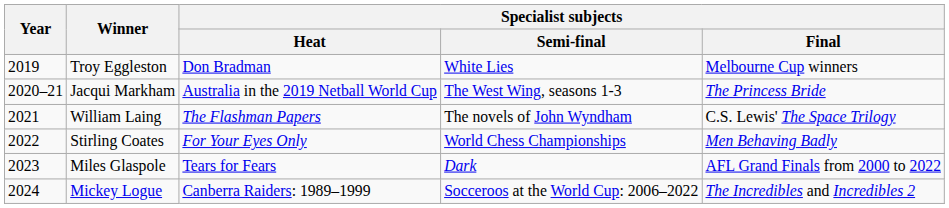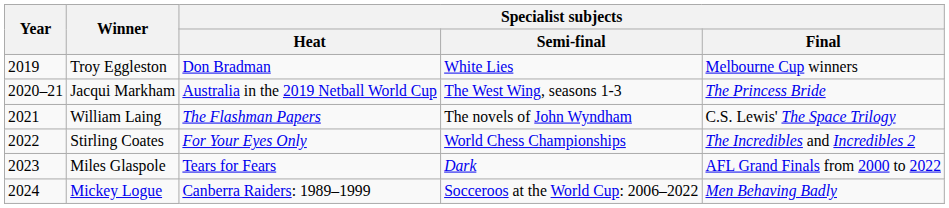 <table class="wikitable">
 <tr>
 <th rowspan="2">Year</th>
 <th rowspan="2">Winner</th>
 <th colspan="3">Specialist subjects</th>
 </tr>
 <tr>
 <th>Heat</th>
 <th>Semi-final</th>
 <th>Final</th>
 </tr>
 <tr>
 <td>2019</td>
 <td>Troy Eggleston</td>
 <td><a href='#'>Don Bradman</a></td>
 <td><a href='#'>White Lies</a></td>
 <td><a href='#'>Melbourne Cup</a> winners</td>
 </tr>
 <tr>
 <td>2020–21</td>
 <td>Jacqui Markham</td>
 <td><a href='#'>Australia</a> in the <a href='#'>2019 Netball World Cup</a></td>
 <td><a href='#'>The West Wing</a>, seasons 1-3</td>
 <td><em><a href='#'>The Princess Bride</a></em></td>
 </tr>
 <tr>
 <td>2021</td>
 <td>William Laing</td>
 <td><em><a href='#'>The Flashman Papers</a></em></td>
 <td>The novels of <a href='#'>John Wyndham</a></td>
 <td>C.S. Lewis' <em><a href='#'>The Space Trilogy</a></em></td>
 </tr>
 <tr>
 <td>2022</td>
 <td>Stirling Coates</td>
 <td><em><a href='#'>For Your Eyes Only</a></em></td>
 <td><a href='#'>World Chess Championships</a></td>
-<td><em><a href='#'>Men Behaving Badly</a></em></td>
+<td><em><a href='#'>The Incredibles</a></em> and <em><a href='#'>Incredibles 2</a></em></td>
 </tr>
 <tr>
 <td>2023</td>
 <td>Miles Glaspole</td>
 <td><a href='#'>Tears for Fears</a></td>
 <td><em><a href='#'>Dark</a></em></td>
 <td><a href='#'>AFL Grand Finals</a> from <a href='#'>2000</a> to <a href='#'>2022</a></td>
 </tr>
 <tr>
 <td>2024</td>
 <td><a href='#'>Mickey Logue</a></td>
 <td><a href='#'>Canberra Raiders</a>: 1989–1999</td>
 <td><a href='#'>Socceroos</a> at the <a href='#'>World Cup</a>: 2006–2022</td>
-<td><em><a href='#'>The Incredibles</a></em> and <em><a href='#'>Incredibles 2</a></em></td>
+<td><em><a href='#'>Men Behaving Badly</a></em></td>
 </tr>
 </table>
